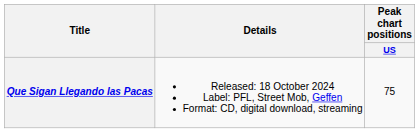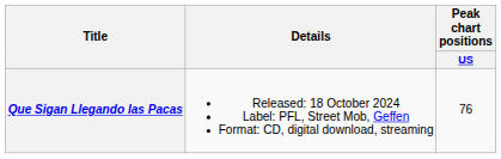 <table class="wikitable plainrowheaders" style="text-align:center;">
 <tr>
 <th scope="col" rowspan="2">Title</th>
 <th scope="col" rowspan="2">Details</th>
 <th scope="col" colspan="1">Peak chart positions</th>
 </tr>
 <tr>
 <th scope="col" style="width:2.5em;font-size:90%;"><a href='#'>US</a><br></th>
 </tr>
 <tr>
 <th scope="row"><em><a href='#'>Que Sigan Llegando las Pacas</a></em></th>
 <td><br><ul><li>Released: 18 October 2024</li><li>Label: PFL, Street Mob, <a href='#'>Geffen</a></li><li>Format: CD, digital download, streaming</li></ul></td>
-<td>75</td>
+<td>76</td>
 </tr>
 </table>
